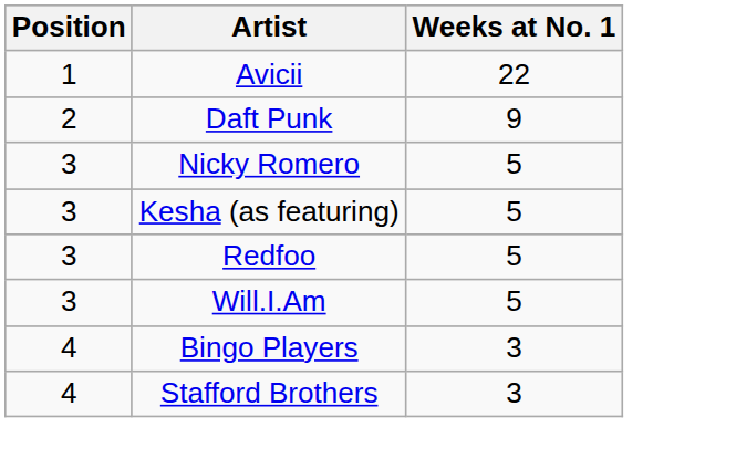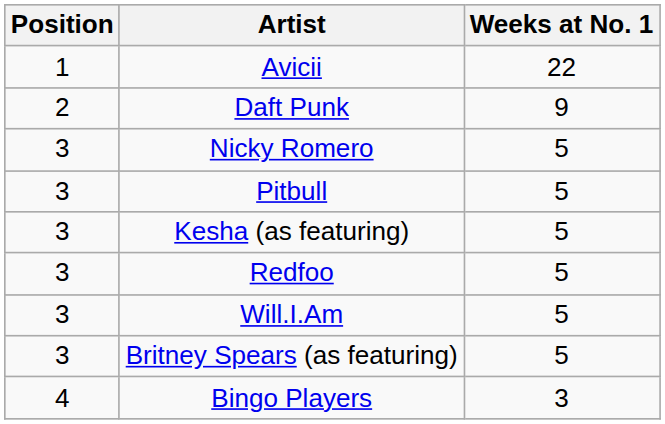 <table class="wikitable">
 <tr>
 <th style="text-align: center;">Position</th>
 <th style="text-align: center;">Artist</th>
 <th style="text-align: center;">Weeks at No. 1</th>
 </tr>
 <tr>
 <td style="text-align: center;">1</td>
 <td style="text-align: center;"><a href='#'>Avicii</a></td>
 <td style="text-align: center;">22</td>
 </tr>
 <tr>
 <td style="text-align: center;">2</td>
 <td style="text-align: center;"><a href='#'>Daft Punk</a></td>
 <td style="text-align: center;">9</td>
 </tr>
 <tr>
 <td style="text-align: center;">3</td>
 <td style="text-align: center;"><a href='#'>Nicky Romero</a></td>
 <td style="text-align: center;">5</td>
 </tr>
 <tr>
 <td style="text-align: center;">3</td>
+<td style="text-align: center;"><a href='#'>Pitbull</a></td>
+<td style="text-align: center;">5</td>
+</tr>
+<tr>
+<td style="text-align: center;">3</td>
 <td style="text-align: center;"><a href='#'>Kesha</a> (as featuring)</td>
 <td style="text-align: center;">5</td>
 </tr>
 <tr>
 <td style="text-align: center;">3</td>
 <td style="text-align: center;"><a href='#'>Redfoo</a></td>
 <td style="text-align: center;">5</td>
 </tr>
 <tr>
 <td style="text-align: center;">3</td>
 <td style="text-align: center;"><a href='#'>Will.I.Am</a></td>
 <td style="text-align: center;">5</td>
 </tr>
 <tr>
+<td style="text-align: center;">3</td>
+<td style="text-align: center;"><a href='#'>Britney Spears</a> (as featuring)</td>
+<td style="text-align: center;">5</td>
+</tr>
+<tr>
 <td style="text-align: center;">4</td>
 <td style="text-align: center;"><a href='#'>Bingo Players</a></td>
 <td style="text-align: center;">3</td>
 </tr>
-<tr>
-<td style="text-align: center;">4</td>
-<td style="text-align: center;"><a href='#'>Stafford Brothers</a></td>
-<td style="text-align: center;">3</td>
-</tr>
 </table>
